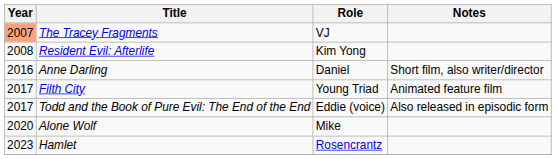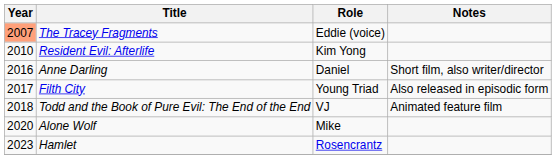 <table class="wikitable sortable">
 <tr>
 <th>Year</th>
 <th>Title</th>
 <th>Role</th>
 <th class="unsortable">Notes</th>
 </tr>
 <tr>
 <td style="background: lightsalmon;">2007</td>
 <td data-sort-value="Tracey Fragments, The"><em><a href='#'>The Tracey Fragments</a></em></td>
-<td>VJ</td>
+<td>Eddie (voice)</td>
 <td></td>
 </tr>
 <tr>
-<td>2008</td>
+<td>2010</td>
 <td><em><a href='#'>Resident Evil: Afterlife</a></em></td>
 <td>Kim Yong</td>
 <td></td>
 </tr>
 <tr>
 <td>2016</td>
 <td><em>Anne Darling</em></td>
 <td>Daniel</td>
 <td>Short film, also writer/director</td>
 </tr>
 <tr>
 <td>2017</td>
 <td><em><a href='#'>Filth City</a></em></td>
 <td>Young Triad</td>
-<td>Animated feature film</td>
+<td>Also released in episodic form</td>
 </tr>
 <tr>
-<td>2017</td>
+<td>2018</td>
 <td><em>Todd and the Book of Pure Evil: The End of the End</em></td>
-<td>Eddie (voice)</td>
-<td>Also released in episodic form</td>
+<td>VJ</td>
+<td>Animated feature film</td>
 </tr>
 <tr>
 <td>2020</td>
 <td><em>Alone Wolf</em></td>
 <td>Mike</td>
 <td></td>
 </tr>
 <tr>
 <td>2023</td>
 <td><em>Hamlet</em></td>
 <td><a href='#'>Rosencrantz</a></td>
 <td></td>
 </tr>
 <tr>
 </tr>
 </table>
